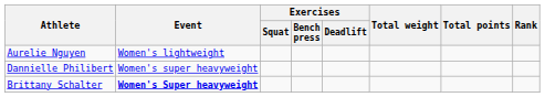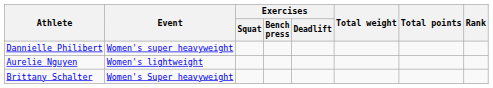 <table class=wikitable style="font-size:90%">
 <tr>
 <th rowspan="2">Athlete</th>
 <th rowspan="2">Event</th>
 <th colspan="3">Exercises</th>
 <th rowspan="2">Total weight</th>
 <th rowspan="2">Total points</th>
 <th rowspan="2">Rank</th>
 </tr>
 <tr style="font-size:95%">
 <th>Squat</th>
 <th>Bench<br>press</th>
 <th>Deadlift</th>
 </tr>
 <tr align=center>
+<td align=left><a href='#'>Dannielle Philibert</a></td>
+<td align=left><a href='#'>Women's super heavyweight</a></td>
+<td></td>
+<td></td>
+<td></td>
+<td></td>
+<td></td>
+<td></td>
+</tr>
+<tr align=center>
 <td align=left><a href='#'>Aurelie Nguyen</a></td>
 <td align=left><a href='#'>Women's lightweight</a></td>
 <td></td>
 <td></td>
 <td></td>
 <td></td>
 <td></td>
 <td></td>
 </tr>
 <tr align=center>
-<td align=left><a href='#'>Dannielle Philibert</a></td>
-<td align=left><a href='#'>Women's super heavyweight</a></td>
-<td></td>
-<td></td>
-<td></td>
-<td></td>
-<td></td>
-<td></td>
-</tr>
-<tr align=center>
 <td align=left><a href='#'>Brittany Schalter</a></td>
-<td align=left><strong><a href='#'>Women's Super heavyweight</a></strong></td>
+<td align=left><a href='#'>Women's Super heavyweight</a></td>
 <td></td>
 <td></td>
 <td></td>
 <td></td>
 <td></td>
 <td></td>
 </tr>
 </table>
